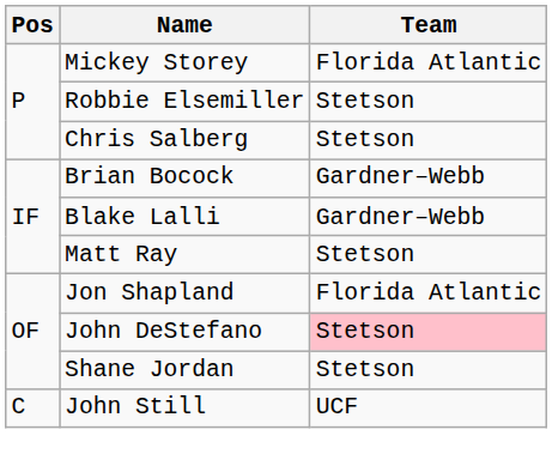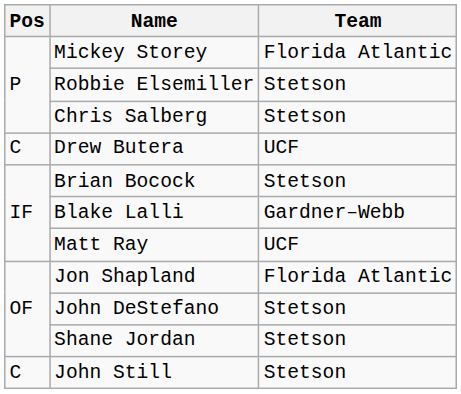 <table class=wikitable>
 <tr>
 <th>Pos</th>
 <th>Name</th>
 <th>Team</th>
 </tr>
 <tr>
 <td rowspan=3>P</td>
 <td>Mickey Storey</td>
 <td>Florida Atlantic</td>
 </tr>
 <tr>
 <td>Robbie Elsemiller</td>
 <td>Stetson</td>
 </tr>
 <tr>
 <td>Chris Salberg</td>
 <td>Stetson</td>
 </tr>
 <tr>
+<td>C</td>
+<td>Drew Butera</td>
+<td>UCF</td>
+</tr>
+<tr>
 <td rowspan=3>IF</td>
 <td>Brian Bocock</td>
-<td>Gardner–Webb</td>
+<td>Stetson</td>
 </tr>
 <tr>
 <td>Blake Lalli</td>
 <td>Gardner–Webb</td>
 </tr>
 <tr>
 <td>Matt Ray</td>
-<td>Stetson</td>
+<td>UCF</td>
 </tr>
 <tr>
 <td rowspan=3>OF</td>
 <td>Jon Shapland</td>
 <td>Florida Atlantic</td>
 </tr>
 <tr>
 <td>John DeStefano</td>
-<td style="background: pink;">Stetson</td>
+<td>Stetson</td>
 </tr>
 <tr>
 <td>Shane Jordan</td>
 <td>Stetson</td>
 </tr>
 <tr>
 <td>C</td>
 <td>John Still</td>
-<td>UCF</td>
+<td>Stetson</td>
 </tr>
 </table>
